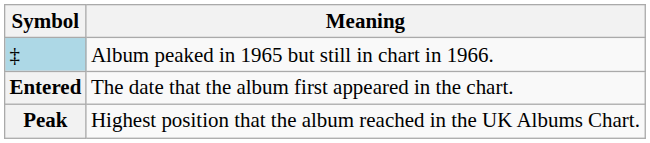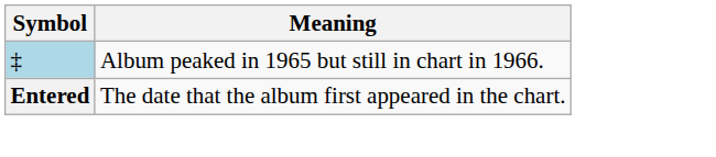 <table Class="wikitable">
 <tr>
 <th>Symbol</th>
 <th>Meaning</th>
 </tr>
 <tr>
 <td bgcolor=lightblue>‡</td>
 <td>Album peaked in 1965 but still in chart in 1966.</td>
 </tr>
 <tr>
 <th>Entered</th>
 <td>The date that the album first appeared in the chart.</td>
 </tr>
-<tr>
-<th>Peak</th>
-<td>Highest position that the album reached in the UK Albums Chart.</td>
-</tr>
 </table>
